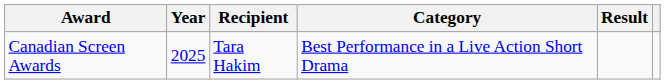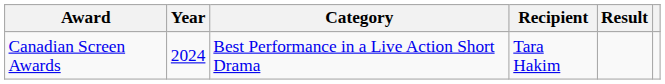 <table class="wikitable sortable">
 <tr style="background:#ccc; text-align:center;">
 <th>Award</th>
 <th>Year</th>
+<th>Category</th>
 <th>Recipient</th>
-<th>Category</th>
 <th>Result</th>
 <th class="unsortable"></th>
 </tr>
 <tr>
 <td><a href='#'>Canadian Screen Awards</a></td>
-<td><a href='#'>2025</a></td>
+<td><a href='#'>2024</a></td>
+<td><a href='#'>Best Performance in a Live Action Short Drama</a></td>
 <td><a href='#'>Tara Hakim</a></td>
-<td><a href='#'>Best Performance in a Live Action Short Drama</a></td>
 <td></td>
 <td></td>
 </tr>
 </table>
